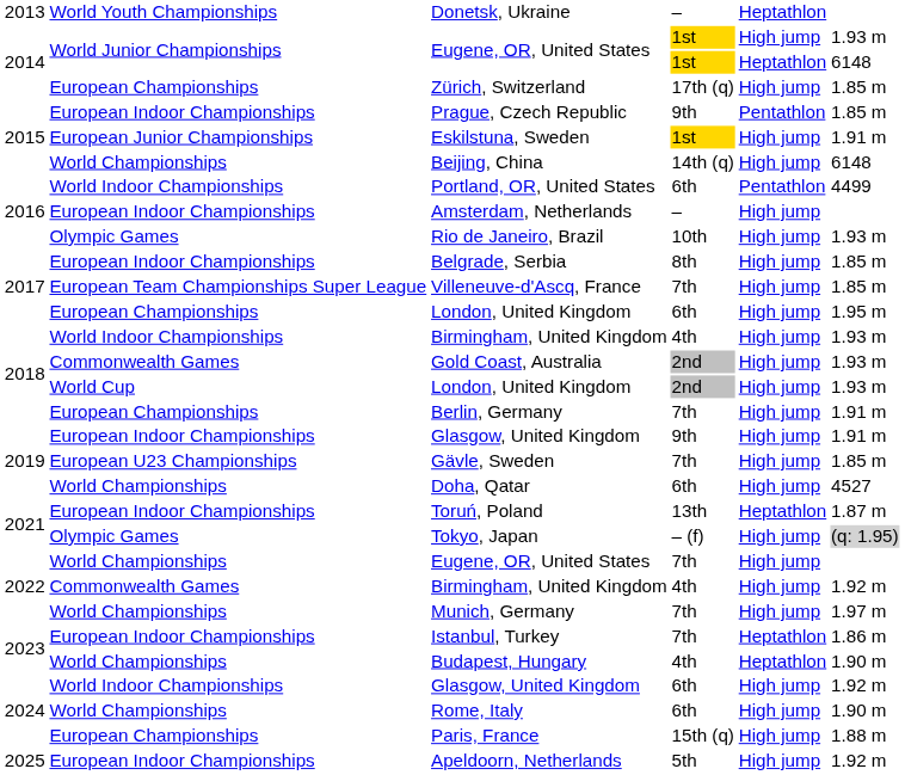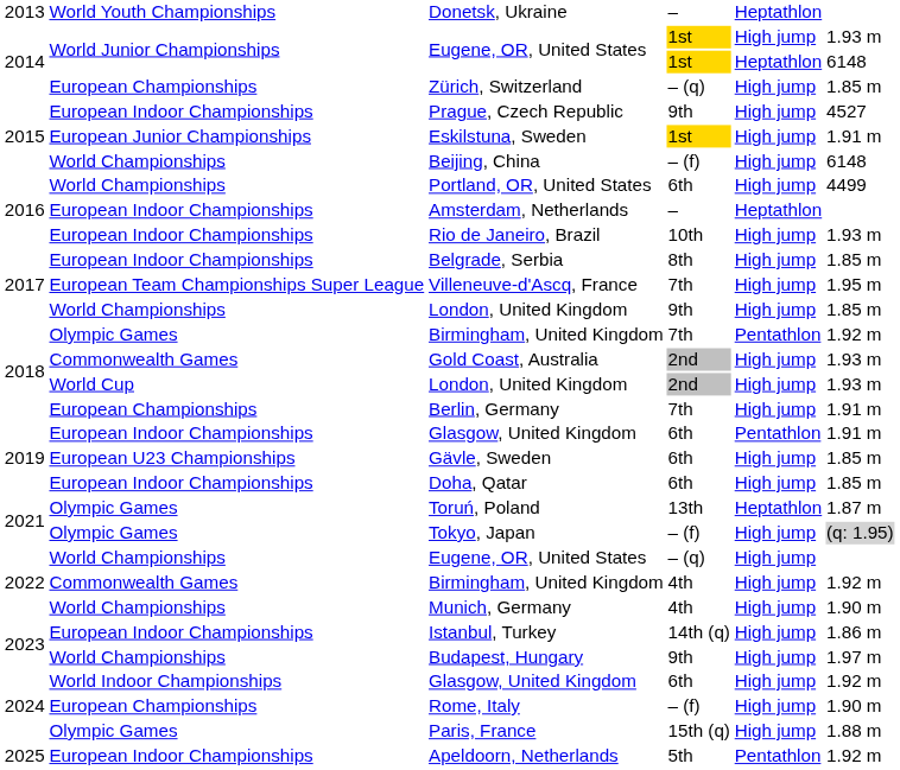 <table>
 <tr>
 <td>2013</td>
 <td><a href='#'>World Youth Championships</a></td>
 <td><a href='#'>Donetsk</a>, Ukraine</td>
 <td>–</td>
 <td><a href='#'>Heptathlon</a></td>
 <td></td>
 </tr>
 <tr>
 <td rowspan=3>2014</td>
 <td rowspan=2><a href='#'>World Junior Championships</a></td>
 <td rowspan=2><a href='#'>Eugene, OR</a>, United States</td>
 <td bgcolor=gold>1st</td>
 <td><a href='#'>High jump</a></td>
 <td>1.93 m</td>
 </tr>
 <tr>
 <td bgcolor=gold>1st</td>
 <td><a href='#'>Heptathlon</a></td>
 <td>6148 </td>
 </tr>
 <tr>
 <td><a href='#'>European Championships</a></td>
 <td><a href='#'>Zürich</a>, Switzerland</td>
-<td>17th (q)</td>
+<td>– (q)</td>
 <td><a href='#'>High jump</a></td>
 <td>1.85 m</td>
 </tr>
 <tr>
 <td rowspan=3>2015</td>
 <td><a href='#'>European Indoor Championships</a></td>
 <td><a href='#'>Prague</a>, Czech Republic</td>
 <td>9th</td>
-<td><a href='#'>Pentathlon</a></td>
-<td>1.85 m</td>
+<td><a href='#'>High jump</a></td>
+<td>4527 </td>
 </tr>
 <tr>
 <td><a href='#'>European Junior Championships</a></td>
 <td><a href='#'>Eskilstuna</a>, Sweden</td>
 <td bgcolor=gold>1st</td>
 <td><a href='#'>High jump</a></td>
 <td>1.91 m</td>
 </tr>
 <tr>
 <td><a href='#'>World Championships</a></td>
 <td><a href='#'>Beijing</a>, China</td>
-<td>14th (q)</td>
+<td>– (f)</td>
 <td><a href='#'>High jump</a></td>
 <td>6148 </td>
 </tr>
 <tr>
 <td rowspan=3>2016</td>
-<td><a href='#'>World Indoor Championships</a></td>
+<td><a href='#'>World Championships</a></td>
 <td><a href='#'>Portland, OR</a>, United States</td>
 <td>6th</td>
-<td><a href='#'>Pentathlon</a></td>
+<td><a href='#'>High jump</a></td>
 <td>4499</td>
 </tr>
 <tr>
 <td><a href='#'>European Indoor Championships</a></td>
 <td><a href='#'>Amsterdam</a>, Netherlands</td>
 <td>–</td>
-<td><a href='#'>High jump</a></td>
+<td><a href='#'>Heptathlon</a></td>
 <td></td>
 </tr>
 <tr>
-<td><a href='#'>Olympic Games</a></td>
+<td><a href='#'>European Indoor Championships</a></td>
 <td><a href='#'>Rio de Janeiro</a>, Brazil</td>
 <td>10th</td>
 <td><a href='#'>High jump</a></td>
 <td>1.93 m</td>
 </tr>
 <tr>
 <td rowspan=3>2017</td>
 <td><a href='#'>European Indoor Championships</a></td>
 <td><a href='#'>Belgrade</a>, Serbia</td>
 <td>8th</td>
 <td><a href='#'>High jump</a></td>
 <td>1.85 m</td>
 </tr>
 <tr>
 <td><a href='#'>European Team Championships Super League</a></td>
 <td><a href='#'>Villeneuve-d'Ascq</a>, France</td>
 <td>7th</td>
 <td><a href='#'>High jump</a></td>
+<td>1.95 m</td>
+</tr>
+<tr>
+<td><a href='#'>World Championships</a></td>
+<td><a href='#'>London</a>, United Kingdom</td>
+<td>9th</td>
+<td><a href='#'>High jump</a></td>
 <td>1.85 m</td>
 </tr>
 <tr>
-<td><a href='#'>European Championships</a></td>
-<td><a href='#'>London</a>, United Kingdom</td>
-<td>6th</td>
-<td><a href='#'>High jump</a></td>
-<td>1.95 m</td>
-</tr>
-<tr>
 <td rowspan=4>2018</td>
-<td><a href='#'>World Indoor Championships</a></td>
+<td><a href='#'>Olympic Games</a></td>
 <td><a href='#'>Birmingham</a>, United Kingdom</td>
-<td>4th</td>
-<td><a href='#'>High jump</a></td>
-<td>1.93 m </td>
+<td>7th</td>
+<td><a href='#'>Pentathlon</a></td>
+<td>1.92 m</td>
 </tr>
 <tr>
 <td><a href='#'>Commonwealth Games</a></td>
 <td><a href='#'>Gold Coast</a>, Australia</td>
 <td bgcolor=silver>2nd</td>
 <td><a href='#'>High jump</a></td>
 <td>1.93 m</td>
 </tr>
 <tr>
 <td><a href='#'>World Cup</a></td>
 <td><a href='#'>London</a>, United Kingdom</td>
 <td bgcolor=silver>2nd</td>
 <td><a href='#'>High jump</a></td>
 <td>1.93 m</td>
 </tr>
 <tr>
 <td><a href='#'>European Championships</a></td>
 <td><a href='#'>Berlin</a>, Germany</td>
 <td>7th</td>
 <td><a href='#'>High jump</a></td>
 <td>1.91 m</td>
 </tr>
 <tr>
 <td rowspan=3>2019</td>
 <td><a href='#'>European Indoor Championships</a></td>
 <td><a href='#'>Glasgow</a>, United Kingdom</td>
-<td>9th</td>
-<td><a href='#'>High jump</a></td>
+<td>6th</td>
+<td><a href='#'>Pentathlon</a></td>
 <td>1.91 m</td>
 </tr>
 <tr>
 <td><a href='#'>European U23 Championships</a></td>
 <td><a href='#'>Gävle</a>, Sweden</td>
-<td>7th</td>
+<td>6th</td>
 <td><a href='#'>High jump</a></td>
 <td>1.85 m</td>
 </tr>
 <tr>
-<td><a href='#'>World Championships</a></td>
+<td><a href='#'>European Indoor Championships</a></td>
 <td><a href='#'>Doha</a>, Qatar</td>
 <td>6th</td>
 <td><a href='#'>High jump</a></td>
-<td>4527 </td>
+<td>1.85 m</td>
 </tr>
 <tr>
 <td rowspan=2>2021</td>
-<td><a href='#'>European Indoor Championships</a></td>
+<td><a href='#'>Olympic Games</a></td>
 <td><a href='#'>Toruń</a>, Poland</td>
 <td>13th</td>
 <td><a href='#'>Heptathlon</a></td>
 <td>1.87 m</td>
 </tr>
 <tr>
 <td><a href='#'>Olympic Games</a></td>
 <td><a href='#'>Tokyo</a>, Japan</td>
 <td>– (f)</td>
 <td><a href='#'>High jump</a></td>
 <td style="background: lightgrey;"> (q: 1.95)</td>
 </tr>
 <tr>
 <td rowspan=3>2022</td>
 <td><a href='#'>World Championships</a></td>
 <td><a href='#'>Eugene, OR</a>, United States</td>
-<td>7th</td>
+<td>– (q)</td>
 <td><a href='#'>High jump</a></td>
 <td></td>
 </tr>
 <tr>
 <td><a href='#'>Commonwealth Games</a></td>
 <td><a href='#'>Birmingham</a>, United Kingdom</td>
 <td>4th</td>
 <td><a href='#'>High jump</a></td>
 <td>1.92 m</td>
 </tr>
 <tr>
 <td><a href='#'>World Championships</a></td>
 <td><a href='#'>Munich</a>, Germany</td>
-<td>7th</td>
+<td>4th</td>
 <td><a href='#'>High jump</a></td>
-<td>1.97 m</td>
+<td>1.90 m</td>
 </tr>
 <tr>
 <td rowspan=2>2023</td>
 <td><a href='#'>European Indoor Championships</a></td>
 <td><a href='#'>Istanbul</a>, Turkey</td>
-<td>7th</td>
-<td><a href='#'>Heptathlon</a></td>
+<td>14th (q)</td>
+<td><a href='#'>High jump</a></td>
 <td>1.86 m</td>
 </tr>
 <tr>
 <td><a href='#'>World Championships</a></td>
 <td><a href='#'>Budapest, Hungary</a></td>
-<td>4th</td>
-<td><a href='#'>Heptathlon</a></td>
-<td>1.90 m</td>
+<td>9th</td>
+<td><a href='#'>High jump</a></td>
+<td>1.97 m</td>
 </tr>
 <tr>
 <td rowspan=3>2024</td>
 <td><a href='#'>World Indoor Championships</a></td>
 <td><a href='#'>Glasgow, United Kingdom</a></td>
 <td>6th</td>
 <td><a href='#'>High jump</a></td>
 <td>1.92 m</td>
 </tr>
 <tr>
-<td><a href='#'>World Championships</a></td>
+<td><a href='#'>European Championships</a></td>
 <td><a href='#'>Rome, Italy</a></td>
-<td>6th</td>
+<td>– (f)</td>
 <td><a href='#'>High jump</a></td>
 <td>1.90 m</td>
 </tr>
 <tr>
-<td><a href='#'>European Championships</a></td>
+<td><a href='#'>Olympic Games</a></td>
 <td><a href='#'>Paris, France</a></td>
 <td>15th (q)</td>
 <td><a href='#'>High jump</a></td>
 <td>1.88 m</td>
 </tr>
 <tr>
 <td>2025</td>
 <td><a href='#'>European Indoor Championships</a></td>
 <td><a href='#'>Apeldoorn, Netherlands</a></td>
 <td>5th</td>
-<td><a href='#'>High jump</a></td>
+<td><a href='#'>Pentathlon</a></td>
 <td>1.92 m</td>
 </tr>
 </table>
